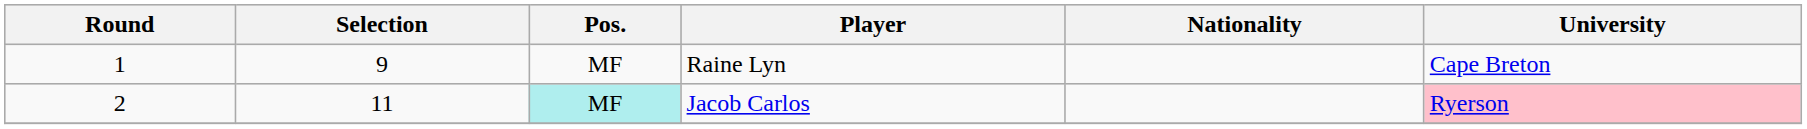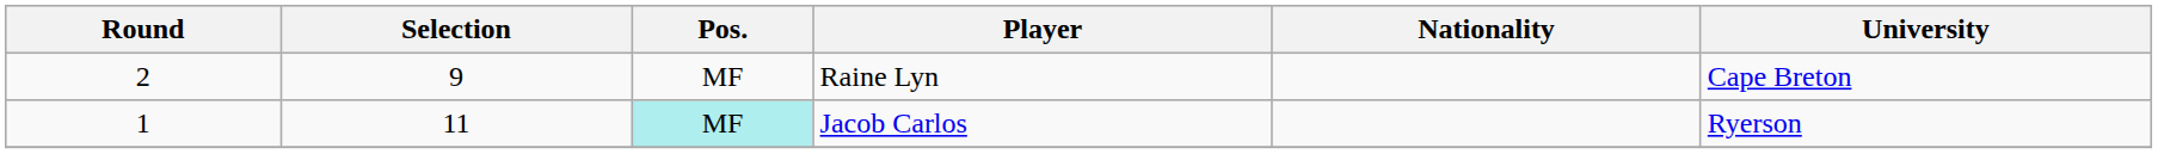 <table class="wikitable sortable" style="width:90%; text-align:center; font-size:95%; text-align:left;">
 <tr>
 <th>Round</th>
 <th>Selection</th>
 <th>Pos.</th>
 <th>Player</th>
 <th>Nationality</th>
 <th>University</th>
 </tr>
 <tr>
-<td align=center>1</td>
+<td align=center>2</td>
 <td align=center>9</td>
 <td align=center>MF</td>
 <td>Raine Lyn</td>
 <td></td>
 <td><a href='#'>Cape Breton</a></td>
 </tr>
 <tr>
-<td align=center>2</td>
+<td align=center>1</td>
 <td align=center>11</td>
 <td align=center style="background: paleturquoise;">MF</td>
 <td><a href='#'>Jacob Carlos</a></td>
 <td></td>
-<td style="background: pink;"><a href='#'>Ryerson</a></td>
+<td><a href='#'>Ryerson</a></td>
 </tr>
 <tr>
 </tr>
 </table>
